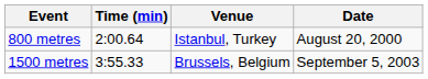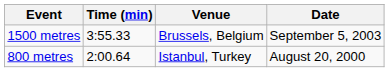 <table class=wikitable>
 <tr>
 <th>Event</th>
 <th>Time (<a href='#'>min</a>)</th>
 <th>Venue</th>
 <th>Date</th>
 </tr>
 <tr>
+<td><a href='#'>1500 metres</a></td>
+<td>3:55.33</td>
+<td><a href='#'>Brussels</a>, Belgium</td>
+<td>September 5, 2003</td>
+</tr>
+<tr>
 <td><a href='#'>800 metres</a></td>
 <td>2:00.64</td>
 <td><a href='#'>Istanbul</a>, Turkey</td>
 <td>August 20, 2000</td>
 </tr>
-<tr>
-<td><a href='#'>1500 metres</a></td>
-<td>3:55.33</td>
-<td><a href='#'>Brussels</a>, Belgium</td>
-<td>September 5, 2003</td>
-</tr>
 </table>
